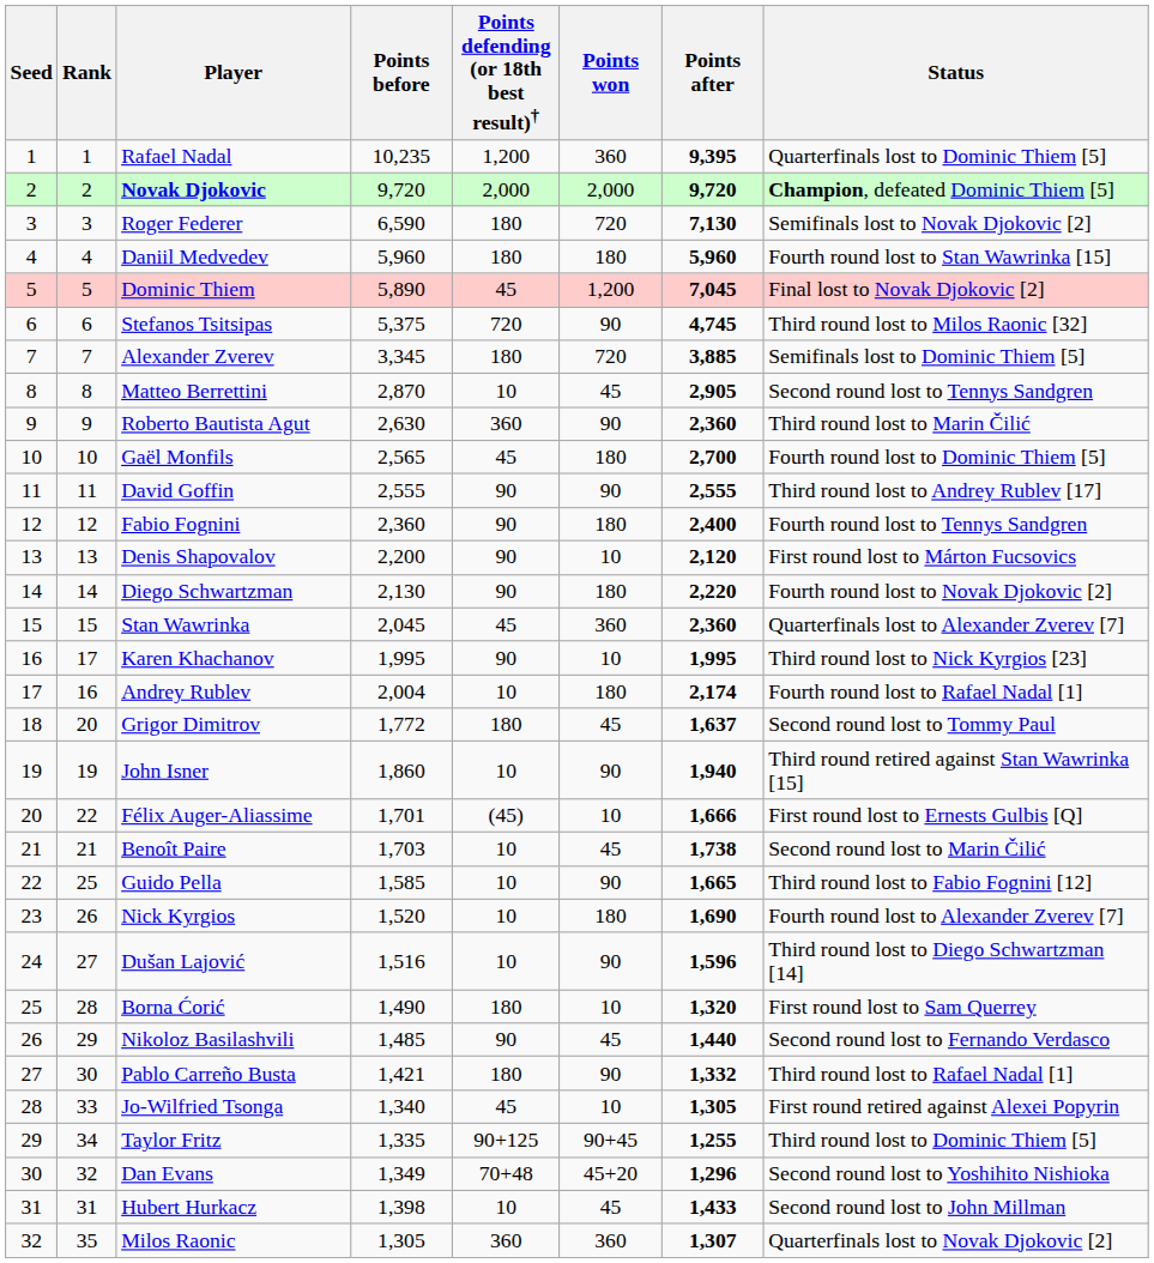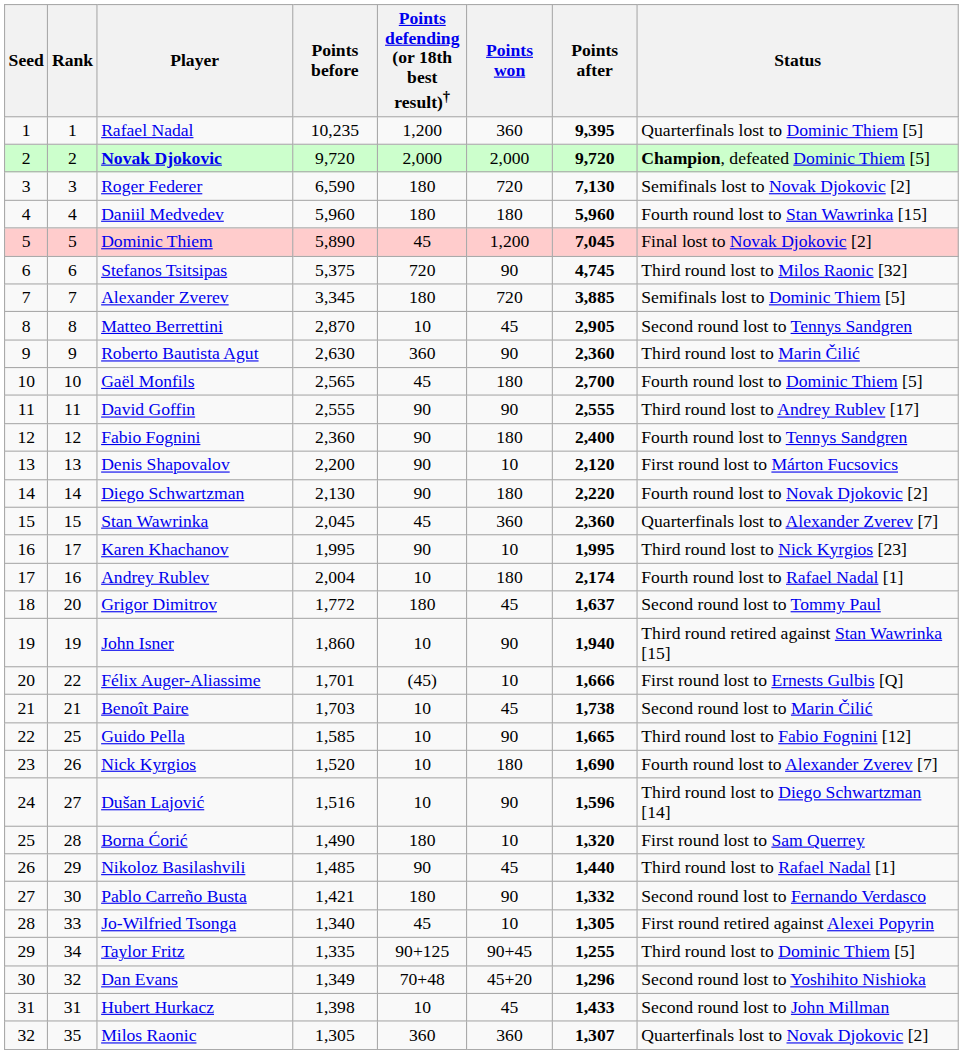 <table class="wikitable sortable">
 <tr style="background:;">
 <th style="width:30px;">Seed</th>
 <th style="width:30px;">Rank</th>
 <th style="width:185px;">Player</th>
 <th style="width:75px;">Points <br> before</th>
 <th style="width:75px;"><a href='#'>Points defending</a><br>(or 18th best result)<sup>†</sup></th>
 <th style="width:75px;"><a href='#'>Points won</a></th>
 <th style="width:75px;">Points <br> after</th>
 <th style="width:320px;">Status</th>
 </tr>
 <tr>
 <td style="text-align:center;">1</td>
 <td style="text-align:center;">1</td>
 <td>  <a href='#'>Rafael Nadal</a></td>
 <td style="text-align:center;">10,235</td>
 <td style="text-align:center;">1,200</td>
 <td style="text-align:center;">360</td>
 <td style="text-align:center;"><strong>9,395</strong></td>
 <td>Quarterfinals lost to  <a href='#'>Dominic Thiem</a> [5]</td>
 </tr>
 <tr style="background:#cfc">
 <td style="text-align:center;">2</td>
 <td style="text-align:center;">2</td>
 <td> <strong><a href='#'>Novak Djokovic</a></strong></td>
 <td style="text-align:center;">9,720</td>
 <td style="text-align:center;">2,000</td>
 <td style="text-align:center;">2,000</td>
 <td style="text-align:center;"><strong>9,720</strong></td>
 <td><strong>Champion</strong>, defeated  <a href='#'>Dominic Thiem</a> [5]</td>
 </tr>
 <tr>
 <td style="text-align:center;">3</td>
 <td style="text-align:center;">3</td>
 <td> <a href='#'>Roger Federer</a></td>
 <td style="text-align:center;">6,590</td>
 <td style="text-align:center;">180</td>
 <td style="text-align:center;">720</td>
 <td style="text-align:center;"><strong>7,130</strong></td>
 <td>Semifinals lost to  <a href='#'>Novak Djokovic</a> [2]</td>
 </tr>
 <tr>
 <td style="text-align:center;">4</td>
 <td style="text-align:center;">4</td>
 <td> <a href='#'>Daniil Medvedev</a></td>
 <td style="text-align:center;">5,960</td>
 <td style="text-align:center;">180</td>
 <td style="text-align:center;">180</td>
 <td style="text-align:center;"><strong>5,960</strong></td>
 <td>Fourth round lost to  <a href='#'>Stan Wawrinka</a> [15]</td>
 </tr>
 <tr style="background:#fcc;">
 <td style="text-align:center;">5</td>
 <td style="text-align:center;">5</td>
 <td> <a href='#'>Dominic Thiem</a></td>
 <td style="text-align:center;">5,890</td>
 <td style="text-align:center;">45</td>
 <td style="text-align:center;">1,200</td>
 <td style="text-align:center;"><strong>7,045</strong></td>
 <td>Final lost to  <a href='#'>Novak Djokovic</a> [2]</td>
 </tr>
 <tr>
 <td style="text-align:center;">6</td>
 <td style="text-align:center;">6</td>
 <td> <a href='#'>Stefanos Tsitsipas</a></td>
 <td style="text-align:center;">5,375</td>
 <td style="text-align:center;">720</td>
 <td style="text-align:center;">90</td>
 <td style="text-align:center;"><strong>4,745</strong></td>
 <td>Third round lost to  <a href='#'>Milos Raonic</a> [32]</td>
 </tr>
 <tr>
 <td style="text-align:center;">7</td>
 <td style="text-align:center;">7</td>
 <td> <a href='#'>Alexander Zverev</a></td>
 <td style="text-align:center;">3,345</td>
 <td style="text-align:center;">180</td>
 <td style="text-align:center;">720</td>
 <td style="text-align:center;"><strong>3,885</strong></td>
 <td>Semifinals lost to  <a href='#'>Dominic Thiem</a> [5]</td>
 </tr>
 <tr>
 <td style="text-align:center;">8</td>
 <td style="text-align:center;">8</td>
 <td> <a href='#'>Matteo Berrettini</a></td>
 <td style="text-align:center;">2,870</td>
 <td style="text-align:center;">10</td>
 <td style="text-align:center;">45</td>
 <td style="text-align:center;"><strong>2,905</strong></td>
 <td>Second round lost to  <a href='#'>Tennys Sandgren</a></td>
 </tr>
 <tr>
 <td style="text-align:center;">9</td>
 <td style="text-align:center;">9</td>
 <td> <a href='#'>Roberto Bautista Agut</a></td>
 <td style="text-align:center;">2,630</td>
 <td style="text-align:center;">360</td>
 <td style="text-align:center;">90</td>
 <td style="text-align:center;"><strong>2,360</strong></td>
 <td>Third round lost to   <a href='#'>Marin Čilić</a></td>
 </tr>
 <tr>
 <td style="text-align:center;">10</td>
 <td style="text-align:center;">10</td>
 <td> <a href='#'>Gaël Monfils</a></td>
 <td style="text-align:center;">2,565</td>
 <td style="text-align:center;">45</td>
 <td style="text-align:center;">180</td>
 <td style="text-align:center;"><strong>2,700</strong></td>
 <td>Fourth round lost to  <a href='#'>Dominic Thiem</a> [5]</td>
 </tr>
 <tr>
 <td style="text-align:center;">11</td>
 <td style="text-align:center;">11</td>
 <td> <a href='#'>David Goffin</a></td>
 <td style="text-align:center;">2,555</td>
 <td style="text-align:center;">90</td>
 <td style="text-align:center;">90</td>
 <td style="text-align:center;"><strong>2,555</strong></td>
 <td>Third round lost to  <a href='#'>Andrey Rublev</a> [17]</td>
 </tr>
 <tr>
 <td style="text-align:center;">12</td>
 <td style="text-align:center;">12</td>
 <td> <a href='#'>Fabio Fognini</a></td>
 <td style="text-align:center;">2,360</td>
 <td style="text-align:center;">90</td>
 <td style="text-align:center;">180</td>
 <td style="text-align:center;"><strong>2,400</strong></td>
 <td>Fourth round lost to  <a href='#'>Tennys Sandgren</a></td>
 </tr>
 <tr>
 <td style="text-align:center;">13</td>
 <td style="text-align:center;">13</td>
 <td> <a href='#'>Denis Shapovalov</a></td>
 <td style="text-align:center;">2,200</td>
 <td style="text-align:center;">90</td>
 <td style="text-align:center;">10</td>
 <td style="text-align:center;"><strong>2,120</strong></td>
 <td>First round lost to  <a href='#'>Márton Fucsovics</a></td>
 </tr>
 <tr>
 <td style="text-align:center;">14</td>
 <td style="text-align:center;">14</td>
 <td> <a href='#'>Diego Schwartzman</a></td>
 <td style="text-align:center;">2,130</td>
 <td style="text-align:center;">90</td>
 <td style="text-align:center;">180</td>
 <td style="text-align:center;"><strong>2,220</strong></td>
 <td>Fourth round lost to  <a href='#'>Novak Djokovic</a> [2]</td>
 </tr>
 <tr>
 <td style="text-align:center;">15</td>
 <td style="text-align:center;">15</td>
 <td> <a href='#'>Stan Wawrinka</a></td>
 <td style="text-align:center;">2,045</td>
 <td style="text-align:center;">45</td>
 <td style="text-align:center;">360</td>
 <td style="text-align:center;"><strong>2,360</strong></td>
 <td>Quarterfinals lost to  <a href='#'>Alexander Zverev</a> [7]</td>
 </tr>
 <tr>
 <td style="text-align:center;">16</td>
 <td style="text-align:center;">17</td>
 <td> <a href='#'>Karen Khachanov</a></td>
 <td style="text-align:center;">1,995</td>
 <td style="text-align:center;">90</td>
 <td style="text-align:center;">10</td>
 <td style="text-align:center;"><strong>1,995</strong></td>
 <td>Third round lost to  <a href='#'>Nick Kyrgios</a> [23]</td>
 </tr>
 <tr>
 <td style="text-align:center;">17</td>
 <td style="text-align:center;">16</td>
 <td> <a href='#'>Andrey Rublev</a></td>
 <td style="text-align:center;">2,004</td>
 <td style="text-align:center;">10</td>
 <td style="text-align:center;">180</td>
 <td style="text-align:center;"><strong>2,174</strong></td>
 <td>Fourth round lost to  <a href='#'>Rafael Nadal</a> [1]</td>
 </tr>
 <tr>
 <td style="text-align:center;">18</td>
 <td style="text-align:center;">20</td>
 <td> <a href='#'>Grigor Dimitrov</a></td>
 <td style="text-align:center;">1,772</td>
 <td style="text-align:center;">180</td>
 <td style="text-align:center;">45</td>
 <td style="text-align:center;"><strong>1,637</strong></td>
 <td>Second round lost to  <a href='#'>Tommy Paul</a></td>
 </tr>
 <tr>
 <td style="text-align:center;">19</td>
 <td style="text-align:center;">19</td>
 <td> <a href='#'>John Isner</a></td>
 <td style="text-align:center;">1,860</td>
 <td style="text-align:center;">10</td>
 <td style="text-align:center;">90</td>
 <td style="text-align:center;"><strong>1,940</strong></td>
 <td>Third round retired against  <a href='#'>Stan Wawrinka</a> [15]</td>
 </tr>
 <tr>
 <td style="text-align:center;">20</td>
 <td style="text-align:center;">22</td>
 <td> <a href='#'>Félix Auger-Aliassime</a></td>
 <td style="text-align:center;">1,701</td>
 <td style="text-align:center;">(45)</td>
 <td style="text-align:center;">10</td>
 <td style="text-align:center;"><strong>1,666</strong></td>
 <td>First round lost to  <a href='#'>Ernests Gulbis</a> [Q]</td>
 </tr>
 <tr>
 <td style="text-align:center;">21</td>
 <td style="text-align:center;">21</td>
 <td> <a href='#'>Benoît Paire</a></td>
 <td style="text-align:center;">1,703</td>
 <td style="text-align:center;">10</td>
 <td style="text-align:center;">45</td>
 <td style="text-align:center;"><strong>1,738</strong></td>
 <td>Second round lost to  <a href='#'>Marin Čilić</a></td>
 </tr>
 <tr>
 <td style="text-align:center;">22</td>
 <td style="text-align:center;">25</td>
 <td> <a href='#'>Guido Pella</a></td>
 <td style="text-align:center;">1,585</td>
 <td style="text-align:center;">10</td>
 <td style="text-align:center;">90</td>
 <td style="text-align:center;"><strong>1,665</strong></td>
 <td>Third round lost to  <a href='#'>Fabio Fognini</a> [12]</td>
 </tr>
 <tr>
 <td style="text-align:center;">23</td>
 <td style="text-align:center;">26</td>
 <td> <a href='#'>Nick Kyrgios</a></td>
 <td style="text-align:center;">1,520</td>
 <td style="text-align:center;">10</td>
 <td style="text-align:center;">180</td>
 <td style="text-align:center;"><strong>1,690</strong></td>
 <td>Fourth round lost to  <a href='#'>Alexander Zverev</a> [7]</td>
 </tr>
 <tr>
 <td style="text-align:center;">24</td>
 <td style="text-align:center;">27</td>
 <td> <a href='#'>Dušan Lajović</a></td>
 <td style="text-align:center;">1,516</td>
 <td style="text-align:center;">10</td>
 <td style="text-align:center;">90</td>
 <td style="text-align:center;"><strong>1,596</strong></td>
 <td>Third round lost to  <a href='#'>Diego Schwartzman</a> [14]</td>
 </tr>
 <tr>
 <td style="text-align:center;">25</td>
 <td style="text-align:center;">28</td>
 <td> <a href='#'>Borna Ćorić</a></td>
 <td style="text-align:center;">1,490</td>
 <td style="text-align:center;">180</td>
 <td style="text-align:center;">10</td>
 <td style="text-align:center;"><strong>1,320</strong></td>
 <td>First round lost to  <a href='#'>Sam Querrey</a></td>
 </tr>
 <tr>
 <td style="text-align:center;">26</td>
 <td style="text-align:center;">29</td>
 <td> <a href='#'>Nikoloz Basilashvili</a></td>
 <td style="text-align:center;">1,485</td>
 <td style="text-align:center;">90</td>
 <td style="text-align:center;">45</td>
 <td style="text-align:center;"><strong>1,440</strong></td>
-<td>Second round lost to  <a href='#'>Fernando Verdasco</a></td>
+<td>Third round lost to  <a href='#'>Rafael Nadal</a> [1]</td>
 </tr>
 <tr>
 <td style="text-align:center;">27</td>
 <td style="text-align:center;">30</td>
 <td> <a href='#'>Pablo Carreño Busta</a></td>
 <td style="text-align:center;">1,421</td>
 <td style="text-align:center;">180</td>
 <td style="text-align:center;">90</td>
 <td style="text-align:center;"><strong>1,332</strong></td>
-<td>Third round lost to  <a href='#'>Rafael Nadal</a> [1]</td>
+<td>Second round lost to  <a href='#'>Fernando Verdasco</a></td>
 </tr>
 <tr>
 <td style="text-align:center;">28</td>
 <td style="text-align:center;">33</td>
 <td> <a href='#'>Jo-Wilfried Tsonga</a></td>
 <td style="text-align:center;">1,340</td>
 <td style="text-align:center;">45</td>
 <td style="text-align:center;">10</td>
 <td style="text-align:center;"><strong>1,305</strong></td>
 <td>First round retired against  <a href='#'>Alexei Popyrin</a></td>
 </tr>
 <tr>
 <td style="text-align:center;">29</td>
 <td style="text-align:center;">34</td>
 <td> <a href='#'>Taylor Fritz</a></td>
 <td style="text-align:center;">1,335</td>
 <td style="text-align:center;">90+125</td>
 <td style="text-align:center;">90+45</td>
 <td style="text-align:center;"><strong>1,255</strong></td>
 <td>Third round lost to  <a href='#'>Dominic Thiem</a> [5]</td>
 </tr>
 <tr>
 <td style="text-align:center;">30</td>
 <td style="text-align:center;">32</td>
 <td> <a href='#'>Dan Evans</a></td>
 <td style="text-align:center;">1,349</td>
 <td style="text-align:center;">70+48</td>
 <td style="text-align:center;">45+20</td>
 <td style="text-align:center;"><strong>1,296</strong></td>
 <td>Second round lost to  <a href='#'>Yoshihito Nishioka</a></td>
 </tr>
 <tr>
 <td style="text-align:center;">31</td>
 <td style="text-align:center;">31</td>
 <td> <a href='#'>Hubert Hurkacz</a></td>
 <td style="text-align:center;">1,398</td>
 <td style="text-align:center;">10</td>
 <td style="text-align:center;">45</td>
 <td style="text-align:center;"><strong>1,433</strong></td>
 <td>Second round lost to  <a href='#'>John Millman</a></td>
 </tr>
 <tr>
 <td style="text-align:center;">32</td>
 <td style="text-align:center;">35</td>
 <td> <a href='#'>Milos Raonic</a></td>
 <td style="text-align:center;">1,305</td>
 <td style="text-align:center;">360</td>
 <td style="text-align:center;">360</td>
 <td style="text-align:center;"><strong>1,307</strong></td>
 <td>Quarterfinals lost to  <a href='#'>Novak Djokovic</a> [2]</td>
 </tr>
 </table>
